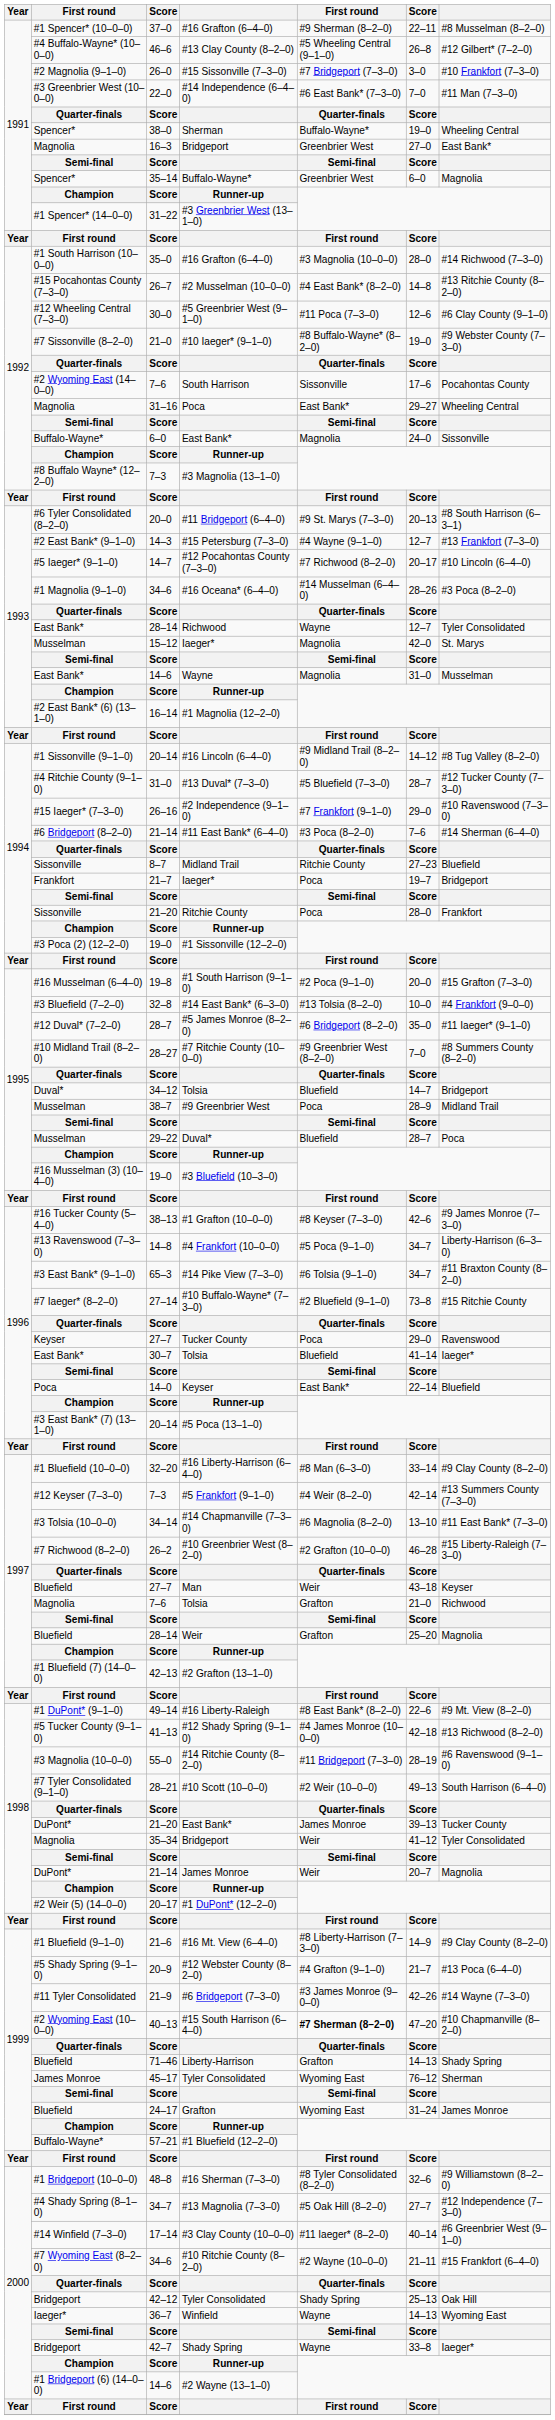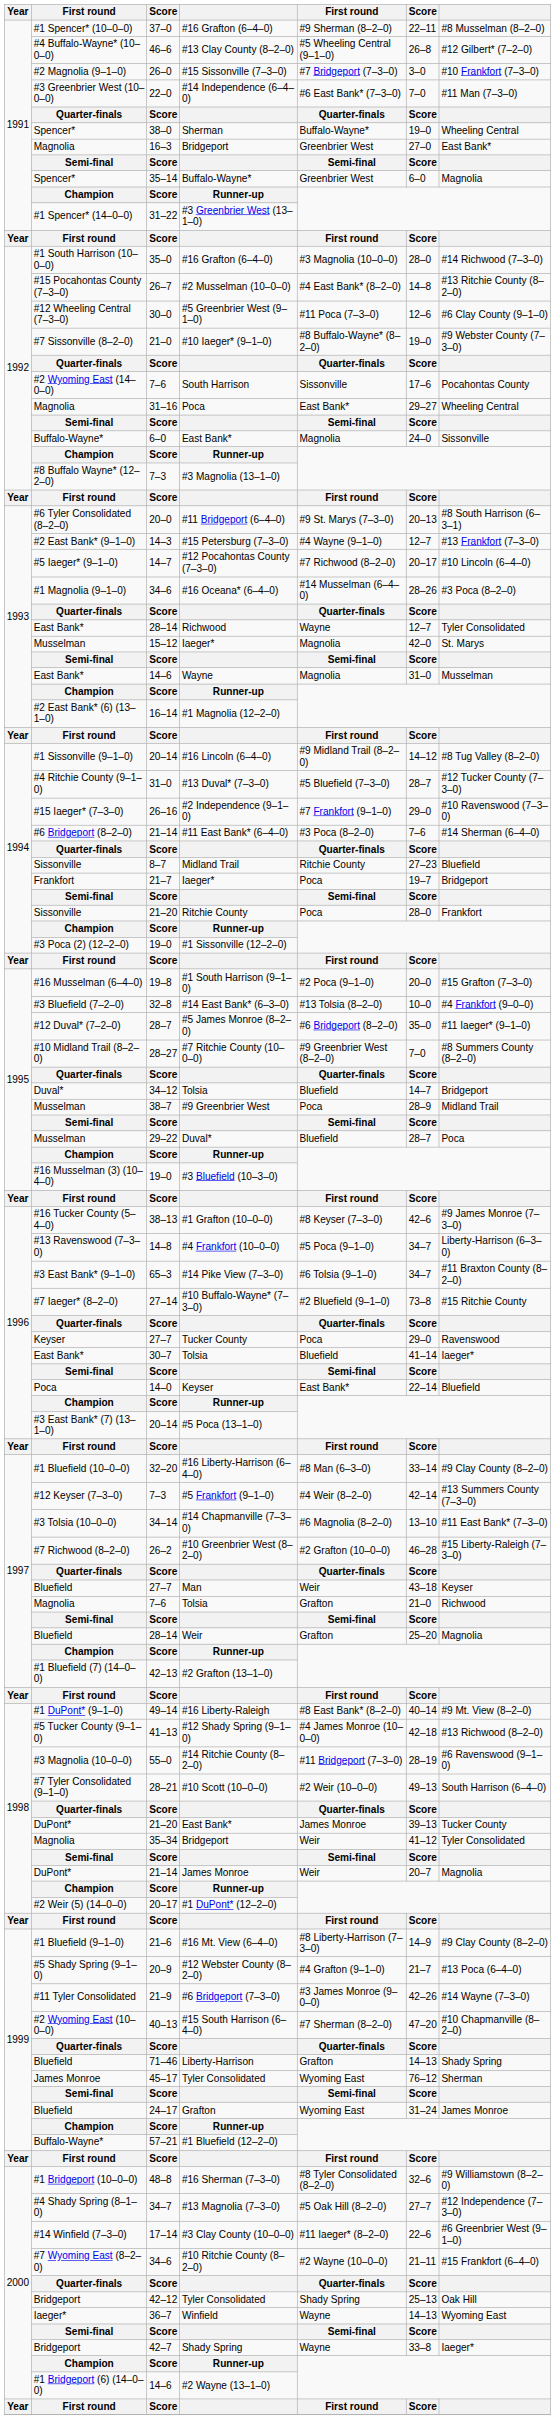 <table class="wikitable">
 <tr>
 <th>Year</th>
 <th>First round</th>
 <th>Score</th>
 <th></th>
 <th>First round</th>
 <th>Score</th>
 <th></th>
 </tr>
 <tr>
 <td rowspan=11 style="text-align: center;">1991</td>
 <td>#1 Spencer* (10–0–0)</td>
 <td>37–0</td>
 <td>#16 Grafton (6–4–0)</td>
 <td>#9 Sherman (8–2–0)</td>
 <td>22–11</td>
 <td>#8 Musselman (8–2–0)</td>
 </tr>
 <tr>
 <td>#4 Buffalo-Wayne* (10–0–0)</td>
 <td>46–6</td>
 <td>#13 Clay County (8–2–0)</td>
 <td>#5 Wheeling Central (9–1–0)</td>
 <td>26–8</td>
 <td>#12 Gilbert* (7–2–0)</td>
 </tr>
 <tr>
 <td>#2 Magnolia (9–1–0)</td>
 <td>26–0</td>
 <td>#15 Sissonville (7–3–0)</td>
 <td>#7 <a href='#'>Bridgeport</a> (7–3–0)</td>
 <td>3–0</td>
 <td>#10 <a href='#'>Frankfort</a> (7–3–0)</td>
 </tr>
 <tr>
 <td>#3 Greenbrier West (10–0–0)</td>
 <td>22–0</td>
 <td>#14 Independence (6–4–0)</td>
 <td>#6 East Bank* (7–3–0)</td>
 <td>7–0</td>
 <td>#11 Man (7–3–0)</td>
 </tr>
 <tr>
 <th>Quarter-finals</th>
 <th>Score</th>
 <th></th>
 <th>Quarter-finals</th>
 <th>Score</th>
 <th></th>
 </tr>
 <tr>
 <td>Spencer*</td>
 <td>38–0</td>
 <td>Sherman</td>
 <td>Buffalo-Wayne*</td>
 <td>19–0</td>
 <td>Wheeling Central</td>
 </tr>
 <tr>
 <td>Magnolia</td>
 <td>16–3</td>
 <td>Bridgeport</td>
 <td>Greenbrier West</td>
 <td>27–0</td>
 <td>East Bank*</td>
 </tr>
 <tr>
 <th>Semi-final</th>
 <th>Score</th>
 <th></th>
 <th>Semi-final</th>
 <th>Score</th>
 <th></th>
 </tr>
 <tr>
 <td>Spencer*</td>
 <td>35–14</td>
 <td>Buffalo-Wayne*</td>
 <td>Greenbrier West</td>
 <td>6–0</td>
 <td>Magnolia</td>
 </tr>
 <tr>
 <th>Champion</th>
 <th>Score</th>
 <th>Runner-up</th>
 </tr>
 <tr>
 <td>#1 Spencer* (14–0–0)</td>
 <td>31–22</td>
 <td>#3 <a href='#'>Greenbrier West</a> (13–1–0)</td>
 </tr>
 <tr>
 <th>Year</th>
 <th>First round</th>
 <th>Score</th>
 <th></th>
 <th>First round</th>
 <th>Score</th>
 <th></th>
 </tr>
 <tr>
 <td rowspan=11 style="text-align: center;">1992</td>
 <td>#1 South Harrison (10–0–0)</td>
 <td>35–0</td>
 <td>#16 Grafton (6–4–0)</td>
 <td>#3 Magnolia (10–0–0)</td>
 <td>28–0</td>
 <td>#14 Richwood (7–3–0)</td>
 </tr>
 <tr>
 <td>#15 Pocahontas County (7–3–0)</td>
 <td>26–7</td>
 <td>#2 Musselman (10–0–0)</td>
 <td>#4 East Bank* (8–2–0)</td>
 <td>14–8</td>
 <td>#13 Ritchie County (8–2–0)</td>
 </tr>
 <tr>
 <td>#12 Wheeling Central (7–3–0)</td>
 <td>30–0</td>
 <td>#5 Greenbrier West (9–1–0)</td>
 <td>#11 Poca (7–3–0)</td>
 <td>12–6</td>
 <td>#6 Clay County (9–1–0)</td>
 </tr>
 <tr>
 <td>#7 Sissonville (8–2–0)</td>
 <td>21–0</td>
 <td>#10 Iaeger* (9–1–0)</td>
 <td>#8 Buffalo-Wayne* (8–2–0)</td>
 <td>19–0</td>
 <td>#9 Webster County (7–3–0)</td>
 </tr>
 <tr>
 <th>Quarter-finals</th>
 <th>Score</th>
 <th></th>
 <th>Quarter-finals</th>
 <th>Score</th>
 <th></th>
 </tr>
 <tr>
 <td>#2 <a href='#'>Wyoming East</a> (14–0–0)</td>
 <td>7–6</td>
 <td>South Harrison</td>
 <td>Sissonville</td>
 <td>17–6</td>
 <td>Pocahontas County</td>
 </tr>
 <tr>
 <td>Magnolia</td>
 <td>31–16</td>
 <td>Poca</td>
 <td>East Bank*</td>
 <td>29–27</td>
 <td>Wheeling Central</td>
 </tr>
 <tr>
 <th>Semi-final</th>
 <th>Score</th>
 <th></th>
 <th>Semi-final</th>
 <th>Score</th>
 <th></th>
 </tr>
 <tr>
 <td>Buffalo-Wayne*</td>
 <td>6–0</td>
 <td>East Bank*</td>
 <td>Magnolia</td>
 <td>24–0</td>
 <td>Sissonville</td>
 </tr>
 <tr>
 <th>Champion</th>
 <th>Score</th>
 <th>Runner-up</th>
 </tr>
 <tr>
 <td>#8 Buffalo Wayne* (12–2–0)</td>
 <td>7–3</td>
 <td>#3 Magnolia (13–1–0)</td>
 </tr>
 <tr>
 <th>Year</th>
 <th>First round</th>
 <th>Score</th>
 <th></th>
 <th>First round</th>
 <th>Score</th>
 <th></th>
 </tr>
 <tr>
 <td rowspan=11 style="text-align: center;">1993</td>
 <td>#6 Tyler Consolidated (8–2–0)</td>
 <td>20–0</td>
 <td>#11 <a href='#'>Bridgeport</a> (6–4–0)</td>
 <td>#9 St. Marys (7–3–0)</td>
 <td>20–13</td>
 <td>#8 South Harrison (6–3–1)</td>
 </tr>
 <tr>
 <td>#2 East Bank* (9–1–0)</td>
 <td>14–3</td>
 <td>#15 Petersburg (7–3–0)</td>
 <td>#4 Wayne (9–1–0)</td>
 <td>12–7</td>
 <td>#13 <a href='#'>Frankfort</a> (7–3–0)</td>
 </tr>
 <tr>
 <td>#5 Iaeger* (9–1–0)</td>
 <td>14–7</td>
 <td>#12 Pocahontas County (7–3–0)</td>
 <td>#7 Richwood (8–2–0)</td>
 <td>20–17</td>
 <td>#10 Lincoln (6–4–0)</td>
 </tr>
 <tr>
 <td>#1 Magnolia (9–1–0)</td>
 <td>34–6</td>
 <td>#16 Oceana* (6–4–0)</td>
 <td>#14 Musselman (6–4–0)</td>
 <td>28–26</td>
 <td>#3 Poca (8–2–0)</td>
 </tr>
 <tr>
 <th>Quarter-finals</th>
 <th>Score</th>
 <th></th>
 <th>Quarter-finals</th>
 <th>Score</th>
 <th></th>
 </tr>
 <tr>
 <td>East Bank*</td>
 <td>28–14</td>
 <td>Richwood</td>
 <td>Wayne</td>
 <td>12–7</td>
 <td>Tyler Consolidated</td>
 </tr>
 <tr>
 <td>Musselman</td>
 <td>15–12</td>
 <td>Iaeger*</td>
 <td>Magnolia</td>
 <td>42–0</td>
 <td>St. Marys</td>
 </tr>
 <tr>
 <th>Semi-final</th>
 <th>Score</th>
 <th></th>
 <th>Semi-final</th>
 <th>Score</th>
 <th></th>
 </tr>
 <tr>
 <td>East Bank*</td>
 <td>14–6</td>
 <td>Wayne</td>
 <td>Magnolia</td>
 <td>31–0</td>
 <td>Musselman</td>
 </tr>
 <tr>
 <th>Champion</th>
 <th>Score</th>
 <th>Runner-up</th>
 </tr>
 <tr>
 <td>#2 East Bank* (6) (13–1–0)</td>
 <td>16–14</td>
 <td>#1 Magnolia (12–2–0)</td>
 </tr>
 <tr>
 <th>Year</th>
 <th>First round</th>
 <th>Score</th>
 <th></th>
 <th>First round</th>
 <th>Score</th>
 <th></th>
 </tr>
 <tr>
 <td rowspan=11 style="text-align: center;">1994</td>
 <td>#1 Sissonville (9–1–0)</td>
 <td>20–14</td>
 <td>#16 Lincoln (6–4–0)</td>
 <td>#9 Midland Trail (8–2–0)</td>
 <td>14–12</td>
 <td>#8 Tug Valley (8–2–0)</td>
 </tr>
 <tr>
 <td>#4 Ritchie County (9–1–0)</td>
 <td>31–0</td>
 <td>#13 Duval* (7–3–0)</td>
 <td>#5 Bluefield (7–3–0)</td>
 <td>28–7</td>
 <td>#12 Tucker County (7–3–0)</td>
 </tr>
 <tr>
 <td>#15 Iaeger* (7–3–0)</td>
 <td>26–16</td>
 <td>#2 Independence (9–1–0)</td>
 <td>#7 <a href='#'>Frankfort</a> (9–1–0)</td>
 <td>29–0</td>
 <td>#10 Ravenswood (7–3–0)</td>
 </tr>
 <tr>
 <td>#6 <a href='#'>Bridgeport</a> (8–2–0)</td>
 <td>21–14</td>
 <td>#11 East Bank* (6–4–0)</td>
 <td>#3 Poca (8–2–0)</td>
 <td>7–6</td>
 <td>#14 Sherman (6–4–0)</td>
 </tr>
 <tr>
 <th>Quarter-finals</th>
 <th>Score</th>
 <th></th>
 <th>Quarter-finals</th>
 <th>Score</th>
 <th></th>
 </tr>
 <tr>
 <td>Sissonville</td>
 <td>8–7</td>
 <td>Midland Trail</td>
 <td>Ritchie County</td>
 <td>27–23</td>
 <td>Bluefield</td>
 </tr>
 <tr>
 <td>Frankfort</td>
 <td>21–7</td>
 <td>Iaeger*</td>
 <td>Poca</td>
 <td>19–7</td>
 <td>Bridgeport</td>
 </tr>
 <tr>
 <th>Semi-final</th>
 <th>Score</th>
 <th></th>
 <th>Semi-final</th>
 <th>Score</th>
 <th></th>
 </tr>
 <tr>
 <td>Sissonville</td>
 <td>21–20</td>
 <td>Ritchie County</td>
 <td>Poca</td>
 <td>28–0</td>
 <td>Frankfort</td>
 </tr>
 <tr>
 <th>Champion</th>
 <th>Score</th>
 <th>Runner-up</th>
 </tr>
 <tr>
 <td>#3 Poca (2) (12–2–0)</td>
 <td>19–0</td>
 <td>#1 Sissonville (12–2–0)</td>
 </tr>
 <tr>
 <th>Year</th>
 <th>First round</th>
 <th>Score</th>
 <th></th>
 <th>First round</th>
 <th>Score</th>
 <th></th>
 </tr>
 <tr>
 <td rowspan=11 style="text-align: center;">1995</td>
 <td>#16 Musselman (6–4–0)</td>
 <td>19–8</td>
 <td>#1 South Harrison (9–1–0)</td>
 <td>#2 Poca (9–1–0)</td>
 <td>20–0</td>
 <td>#15 Grafton (7–3–0)</td>
 </tr>
 <tr>
 <td>#3 Bluefield (7–2–0)</td>
 <td>32–8</td>
 <td>#14 East Bank* (6–3–0)</td>
 <td>#13 Tolsia (8–2–0)</td>
 <td>10–0</td>
 <td>#4 <a href='#'>Frankfort</a> (9–0–0)</td>
 </tr>
 <tr>
 <td>#12 Duval* (7–2–0)</td>
 <td>28–7</td>
 <td>#5 James Monroe (8–2–0)</td>
 <td>#6 <a href='#'>Bridgeport</a> (8–2–0)</td>
 <td>35–0</td>
 <td>#11 Iaeger* (9–1–0)</td>
 </tr>
 <tr>
 <td>#10 Midland Trail (8–2–0)</td>
 <td>28–27</td>
 <td>#7 Ritchie County (10–0–0)</td>
 <td>#9 Greenbrier West (8–2–0)</td>
 <td>7–0</td>
 <td>#8 Summers County (8–2–0)</td>
 </tr>
 <tr>
 <th>Quarter-finals</th>
 <th>Score</th>
 <th></th>
 <th>Quarter-finals</th>
 <th>Score</th>
 <th></th>
 </tr>
 <tr>
 <td>Duval*</td>
 <td>34–12</td>
 <td>Tolsia</td>
 <td>Bluefield</td>
 <td>14–7</td>
 <td>Bridgeport</td>
 </tr>
 <tr>
 <td>Musselman</td>
 <td>38–7</td>
 <td>#9 Greenbrier West</td>
 <td>Poca</td>
 <td>28–9</td>
 <td>Midland Trail</td>
 </tr>
 <tr>
 <th>Semi-final</th>
 <th>Score</th>
 <th></th>
 <th>Semi-final</th>
 <th>Score</th>
 <th></th>
 </tr>
 <tr>
 <td>Musselman</td>
 <td>29–22</td>
 <td>Duval*</td>
 <td>Bluefield</td>
 <td>28–7</td>
 <td>Poca</td>
 </tr>
 <tr>
 <th>Champion</th>
 <th>Score</th>
 <th>Runner-up</th>
 </tr>
 <tr>
 <td>#16 Musselman (3) (10–4–0)</td>
 <td>19–0</td>
 <td>#3 <a href='#'>Bluefield</a> (10–3–0)</td>
 </tr>
 <tr>
 <th>Year</th>
 <th>First round</th>
 <th>Score</th>
 <th></th>
 <th>First round</th>
 <th>Score</th>
 <th></th>
 </tr>
 <tr>
 <td rowspan=11 style="text-align: center;">1996</td>
 <td>#16 Tucker County (5–4–0)</td>
 <td>38–13</td>
 <td>#1 Grafton (10–0–0)</td>
 <td>#8 Keyser (7–3–0)</td>
 <td>42–6</td>
 <td>#9 James Monroe (7–3–0)</td>
 </tr>
 <tr>
 <td>#13 Ravenswood (7–3–0)</td>
 <td>14–8</td>
 <td>#4 <a href='#'>Frankfort</a> (10–0–0)</td>
 <td>#5 Poca (9–1–0)</td>
 <td>34–7</td>
 <td>Liberty-Harrison (6–3–0)</td>
 </tr>
 <tr>
 <td>#3 East Bank* (9–1–0)</td>
 <td>65–3</td>
 <td>#14 Pike View (7–3–0)</td>
 <td>#6 Tolsia (9–1–0)</td>
 <td>34–7</td>
 <td>#11 Braxton County (8–2–0)</td>
 </tr>
 <tr>
 <td>#7 Iaeger* (8–2–0)</td>
 <td>27–14</td>
 <td>#10 Buffalo-Wayne* (7–3–0)</td>
 <td>#2 Bluefield (9–1–0)</td>
 <td>73–8</td>
 <td>#15 Ritchie County</td>
 </tr>
 <tr>
 <th>Quarter-finals</th>
 <th>Score</th>
 <th></th>
 <th>Quarter-finals</th>
 <th>Score</th>
 <th></th>
 </tr>
 <tr>
 <td>Keyser</td>
 <td>27–7</td>
 <td>Tucker County</td>
 <td>Poca</td>
 <td>29–0</td>
 <td>Ravenswood</td>
 </tr>
 <tr>
 <td>East Bank*</td>
 <td>30–7</td>
 <td>Tolsia</td>
 <td>Bluefield</td>
 <td>41–14</td>
 <td>Iaeger*</td>
 </tr>
 <tr>
 <th>Semi-final</th>
 <th>Score</th>
 <th></th>
 <th>Semi-final</th>
 <th>Score</th>
 <th></th>
 </tr>
 <tr>
 <td>Poca</td>
 <td>14–0</td>
 <td>Keyser</td>
 <td>East Bank*</td>
 <td>22–14</td>
 <td>Bluefield</td>
 </tr>
 <tr>
 <th>Champion</th>
 <th>Score</th>
 <th>Runner-up</th>
 </tr>
 <tr>
 <td>#3 East Bank* (7) (13–1–0)</td>
 <td>20–14</td>
 <td>#5 Poca (13–1–0)</td>
 </tr>
 <tr>
 <th>Year</th>
 <th>First round</th>
 <th>Score</th>
 <th></th>
 <th>First round</th>
 <th>Score</th>
 <th></th>
 </tr>
 <tr>
 <td rowspan=11 style="text-align: center;">1997</td>
 <td>#1 Bluefield (10–0–0)</td>
 <td>32–20</td>
 <td>#16 Liberty-Harrison (6–4–0)</td>
 <td>#8 Man (6–3–0)</td>
 <td>33–14</td>
 <td>#9 Clay County (8–2–0)</td>
 </tr>
 <tr>
 <td>#12 Keyser (7–3–0)</td>
 <td>7–3</td>
 <td>#5 <a href='#'>Frankfort</a> (9–1–0)</td>
 <td>#4 Weir (8–2–0)</td>
 <td>42–14</td>
 <td>#13 Summers County (7–3–0)</td>
 </tr>
 <tr>
 <td>#3 Tolsia (10–0–0)</td>
 <td>34–14</td>
 <td>#14 Chapmanville (7–3–0)</td>
 <td>#6 Magnolia (8–2–0)</td>
 <td>13–10</td>
 <td>#11 East Bank* (7–3–0)</td>
 </tr>
 <tr>
 <td>#7 Richwood (8–2–0)</td>
 <td>26–2</td>
 <td>#10 Greenbrier West (8–2–0)</td>
 <td>#2 Grafton (10–0–0)</td>
 <td>46–28</td>
 <td>#15 Liberty-Raleigh (7–3–0)</td>
 </tr>
 <tr>
 <th>Quarter-finals</th>
 <th>Score</th>
 <th></th>
 <th>Quarter-finals</th>
 <th>Score</th>
 <th></th>
 </tr>
 <tr>
 <td>Bluefield</td>
 <td>27–7</td>
 <td>Man</td>
 <td>Weir</td>
 <td>43–18</td>
 <td>Keyser</td>
 </tr>
 <tr>
 <td>Magnolia</td>
 <td>7–6</td>
 <td>Tolsia</td>
 <td>Grafton</td>
 <td>21–0</td>
 <td>Richwood</td>
 </tr>
 <tr>
 <th>Semi-final</th>
 <th>Score</th>
 <th></th>
 <th>Semi-final</th>
 <th>Score</th>
 <th></th>
 </tr>
 <tr>
 <td>Bluefield</td>
 <td>28–14</td>
 <td>Weir</td>
 <td>Grafton</td>
 <td>25–20</td>
 <td>Magnolia</td>
 </tr>
 <tr>
 <th>Champion</th>
 <th>Score</th>
 <th>Runner-up</th>
 </tr>
 <tr>
 <td>#1 Bluefield (7) (14–0–0)</td>
 <td>42–13</td>
 <td>#2 Grafton (13–1–0)</td>
 </tr>
 <tr>
 <th>Year</th>
 <th>First round</th>
 <th>Score</th>
 <th></th>
 <th>First round</th>
 <th>Score</th>
 <th></th>
 </tr>
 <tr>
 <td rowspan=11 style="text-align: center;">1998</td>
 <td>#1 <a href='#'>DuPont*</a> (9–1–0)</td>
 <td>49–14</td>
 <td>#16 Liberty-Raleigh</td>
 <td>#8 East Bank* (8–2–0)</td>
-<td>22–6</td>
+<td>40–14</td>
 <td>#9 Mt. View (8–2–0)</td>
 </tr>
 <tr>
 <td>#5 Tucker County (9–1–0)</td>
 <td>41–13</td>
 <td>#12 Shady Spring (9–1–0)</td>
 <td>#4 James Monroe (10–0–0)</td>
 <td>42–18</td>
 <td>#13 Richwood (8–2–0)</td>
 </tr>
 <tr>
 <td>#3 Magnolia (10–0–0)</td>
 <td>55–0</td>
 <td>#14 Ritchie County (8–2–0)</td>
 <td>#11 <a href='#'>Bridgeport</a> (7–3–0)</td>
 <td>28–19</td>
 <td>#6 Ravenswood (9–1–0)</td>
 </tr>
 <tr>
 <td>#7 Tyler Consolidated (9–1–0)</td>
 <td>28–21</td>
 <td>#10 Scott (10–0–0)</td>
 <td>#2 Weir (10–0–0)</td>
 <td>49–13</td>
 <td>South Harrison (6–4–0)</td>
 </tr>
 <tr>
 <th>Quarter-finals</th>
 <th>Score</th>
 <th></th>
 <th>Quarter-finals</th>
 <th>Score</th>
 <th></th>
 </tr>
 <tr>
 <td>DuPont*</td>
 <td>21–20</td>
 <td>East Bank*</td>
 <td>James Monroe</td>
 <td>39–13</td>
 <td>Tucker County</td>
 </tr>
 <tr>
 <td>Magnolia</td>
 <td>35–34 </td>
 <td>Bridgeport</td>
 <td>Weir</td>
 <td>41–12</td>
 <td>Tyler Consolidated</td>
 </tr>
 <tr>
 <th>Semi-final</th>
 <th>Score</th>
 <th></th>
 <th>Semi-final</th>
 <th>Score</th>
 <th></th>
 </tr>
 <tr>
 <td>DuPont*</td>
 <td>21–14</td>
 <td>James Monroe</td>
 <td>Weir</td>
 <td>20–7</td>
 <td>Magnolia</td>
 </tr>
 <tr>
 <th>Champion</th>
 <th>Score</th>
 <th>Runner-up</th>
 </tr>
 <tr>
 <td>#2 Weir (5) (14–0–0)</td>
 <td>20–17</td>
 <td>#1 <a href='#'>DuPont*</a> (12–2–0)</td>
 </tr>
 <tr>
 <th>Year</th>
 <th>First round</th>
 <th>Score</th>
 <th></th>
 <th>First round</th>
 <th>Score</th>
 <th></th>
 </tr>
 <tr>
 <td rowspan=11 style="text-align: center;">1999</td>
 <td>#1 Bluefield (9–1–0)</td>
 <td>21–6</td>
 <td>#16 Mt. View (6–4–0)</td>
 <td>#8 Liberty-Harrison (7–3–0)</td>
 <td>14–9</td>
 <td>#9 Clay County (8–2–0)</td>
 </tr>
 <tr>
 <td>#5 Shady Spring (9–1–0)</td>
 <td>20–9</td>
 <td>#12 Webster County (8–2–0)</td>
 <td>#4 Grafton (9–1–0)</td>
 <td>21–7</td>
 <td>#13 Poca (6–4–0)</td>
 </tr>
 <tr>
 <td>#11 Tyler Consolidated</td>
 <td>21–9</td>
 <td>#6 <a href='#'>Bridgeport</a> (7–3–0)</td>
 <td>#3 James Monroe (9–0–0)</td>
 <td>42–26</td>
 <td>#14 Wayne (7–3–0)</td>
 </tr>
 <tr>
 <td>#2 <a href='#'>Wyoming East</a> (10–0–0)</td>
 <td>40–13</td>
 <td>#15 South Harrison (6–4–0)</td>
-<td><strong>#7 Sherman (8–2–0)</strong></td>
+<td>#7 Sherman (8–2–0)</td>
 <td>47–20</td>
 <td>#10 Chapmanville (8–2–0)</td>
 </tr>
 <tr>
 <th>Quarter-finals</th>
 <th>Score</th>
 <th></th>
 <th>Quarter-finals</th>
 <th>Score</th>
 <th></th>
 </tr>
 <tr>
 <td>Bluefield</td>
 <td>71–46</td>
 <td>Liberty-Harrison</td>
 <td>Grafton</td>
 <td>14–13</td>
 <td>Shady Spring</td>
 </tr>
 <tr>
 <td>James Monroe</td>
 <td>45–17</td>
 <td>Tyler Consolidated</td>
 <td>Wyoming East</td>
 <td>76–12</td>
 <td>Sherman</td>
 </tr>
 <tr>
 <th>Semi-final</th>
 <th>Score</th>
 <th></th>
 <th>Semi-final</th>
 <th>Score</th>
 <th></th>
 </tr>
 <tr>
 <td>Bluefield</td>
 <td>24–17</td>
 <td>Grafton</td>
 <td>Wyoming East</td>
 <td>31–24</td>
 <td>James Monroe</td>
 </tr>
 <tr>
 <th>Champion</th>
 <th>Score</th>
 <th>Runner-up</th>
 </tr>
 <tr>
 <td>Buffalo-Wayne*</td>
 <td>57–21</td>
 <td>#1 Bluefield (12–2–0)</td>
 </tr>
 <tr>
 <th>Year</th>
 <th>First round</th>
 <th>Score</th>
 <th></th>
 <th>First round</th>
 <th>Score</th>
 <th></th>
 </tr>
 <tr>
 <td rowspan=11 style="text-align: center;">2000</td>
 <td>#1 <a href='#'>Bridgeport</a> (10–0–0)</td>
 <td>48–8</td>
 <td>#16 Sherman (7–3–0)</td>
 <td>#8 Tyler Consolidated (8–2–0)</td>
 <td>32–6</td>
 <td>#9 Williamstown (8–2–0)</td>
 </tr>
 <tr>
 <td>#4 Shady Spring (8–1–0)</td>
 <td>34–7</td>
 <td>#13 Magnolia (7–3–0)</td>
 <td>#5 Oak Hill (8–2–0)</td>
 <td>27–7</td>
 <td>#12 Independence (7–3–0)</td>
 </tr>
 <tr>
 <td>#14 Winfield (7–3–0)</td>
 <td>17–14</td>
 <td>#3 Clay County (10–0–0)</td>
 <td>#11 Iaeger* (8–2–0)</td>
-<td>40–14</td>
+<td>22–6</td>
 <td>#6 Greenbrier West (9–1–0)</td>
 </tr>
 <tr>
 <td>#7 <a href='#'>Wyoming East</a> (8–2–0)</td>
 <td>34–6</td>
 <td>#10 Ritchie County (8–2–0)</td>
 <td>#2 Wayne (10–0–0)</td>
 <td>21–11</td>
 <td>#15 Frankfort (6–4–0)</td>
 </tr>
 <tr>
 <th>Quarter-finals</th>
 <th>Score</th>
 <th></th>
 <th>Quarter-finals</th>
 <th>Score</th>
 <th></th>
 </tr>
 <tr>
 <td>Bridgeport</td>
 <td>42–12</td>
 <td>Tyler Consolidated</td>
 <td>Shady Spring</td>
 <td>25–13</td>
 <td>Oak Hill</td>
 </tr>
 <tr>
 <td>Iaeger*</td>
 <td>36–7</td>
 <td>Winfield</td>
 <td>Wayne</td>
 <td>14–13</td>
 <td>Wyoming East</td>
 </tr>
 <tr>
 <th>Semi-final</th>
 <th>Score</th>
 <th></th>
 <th>Semi-final</th>
 <th>Score</th>
 <th></th>
 </tr>
 <tr>
 <td>Bridgeport</td>
 <td>42–7</td>
 <td>Shady Spring</td>
 <td>Wayne</td>
 <td>33–8</td>
 <td>Iaeger*</td>
 </tr>
 <tr>
 <th>Champion</th>
 <th>Score</th>
 <th>Runner-up</th>
 </tr>
 <tr>
 <td>#1 <a href='#'>Bridgeport</a> (6) (14–0–0)</td>
 <td>14–6</td>
 <td>#2 Wayne (13–1–0)</td>
 </tr>
 <tr>
 <th>Year</th>
 <th>First round</th>
 <th>Score</th>
 <th></th>
 <th>First round</th>
 <th>Score</th>
 <th></th>
 </tr>
 <tr>
 </tr>
 </table>
